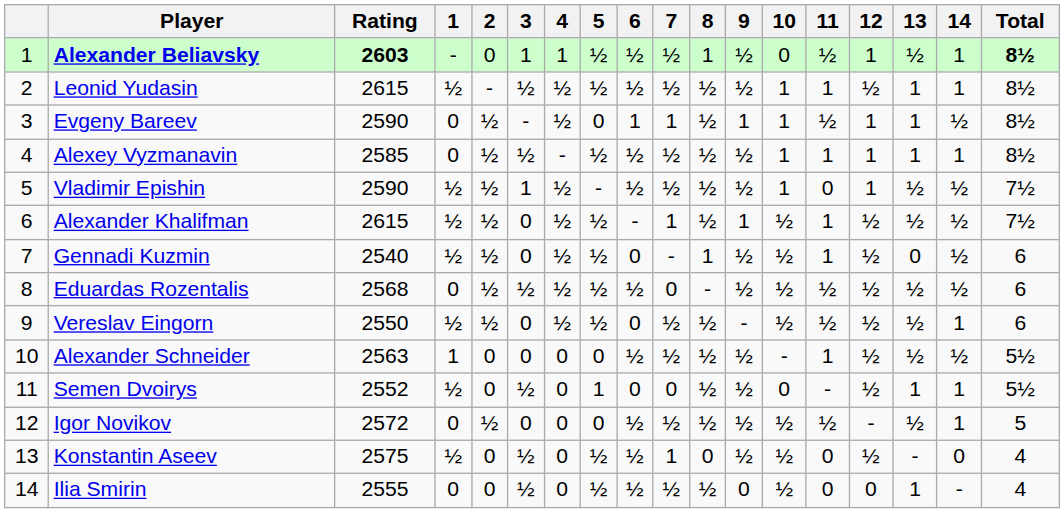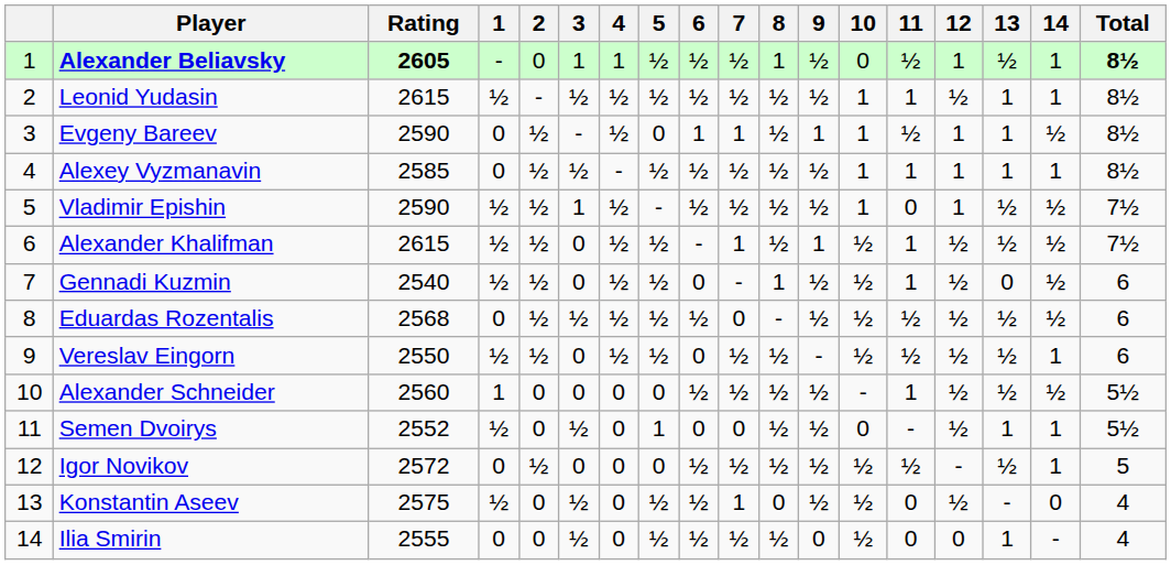 <table class="wikitable" border="1" width="800px">
 <tr>
 <th></th>
 <th>Player</th>
 <th>Rating</th>
 <th>1</th>
 <th>2</th>
 <th>3</th>
 <th>4</th>
 <th>5</th>
 <th>6</th>
 <th>7</th>
 <th>8</th>
 <th>9</th>
 <th>10</th>
 <th>11</th>
 <th>12</th>
 <th>13</th>
 <th>14</th>
 <th>Total</th>
 </tr>
 <tr align=center style="background:#ccffcc;">
 <td>1</td>
 <td align=left> <strong><a href='#'>Alexander Beliavsky</a></strong></td>
-<td><strong>2603</strong></td>
+<td><strong>2605</strong></td>
 <td>-</td>
 <td>0</td>
 <td>1</td>
 <td>1</td>
 <td>½</td>
 <td>½</td>
 <td>½</td>
 <td>1</td>
 <td>½</td>
 <td>0</td>
 <td>½</td>
 <td>1</td>
 <td>½</td>
 <td>1</td>
 <td align=center><strong>8½</strong></td>
 </tr>
 <tr align=center>
 <td>2</td>
 <td align=left> <a href='#'>Leonid Yudasin</a></td>
 <td>2615</td>
 <td>½</td>
 <td>-</td>
 <td>½</td>
 <td>½</td>
 <td>½</td>
 <td>½</td>
 <td>½</td>
 <td>½</td>
 <td>½</td>
 <td>1</td>
 <td>1</td>
 <td>½</td>
 <td>1</td>
 <td>1</td>
 <td align=center>8½</td>
 </tr>
 <tr align=center>
 <td>3</td>
 <td align=left> <a href='#'>Evgeny Bareev</a></td>
 <td>2590</td>
 <td>0</td>
 <td>½</td>
 <td>-</td>
 <td>½</td>
 <td>0</td>
 <td>1</td>
 <td>1</td>
 <td>½</td>
 <td>1</td>
 <td>1</td>
 <td>½</td>
 <td>1</td>
 <td>1</td>
 <td>½</td>
 <td align=center>8½</td>
 </tr>
 <tr align=center>
 <td>4</td>
 <td align=left> <a href='#'>Alexey Vyzmanavin</a></td>
 <td>2585</td>
 <td>0</td>
 <td>½</td>
 <td>½</td>
 <td>-</td>
 <td>½</td>
 <td>½</td>
 <td>½</td>
 <td>½</td>
 <td>½</td>
 <td>1</td>
 <td>1</td>
 <td>1</td>
 <td>1</td>
 <td>1</td>
 <td align=center>8½</td>
 </tr>
 <tr align=center>
 <td>5</td>
 <td align=left> <a href='#'>Vladimir Epishin</a></td>
 <td>2590</td>
 <td>½</td>
 <td>½</td>
 <td>1</td>
 <td>½</td>
 <td>-</td>
 <td>½</td>
 <td>½</td>
 <td>½</td>
 <td>½</td>
 <td>1</td>
 <td>0</td>
 <td>1</td>
 <td>½</td>
 <td>½</td>
 <td align=center>7½</td>
 </tr>
 <tr align=center>
 <td>6</td>
 <td align=left> <a href='#'>Alexander Khalifman</a></td>
 <td>2615</td>
 <td>½</td>
 <td>½</td>
 <td>0</td>
 <td>½</td>
 <td>½</td>
 <td>-</td>
 <td>1</td>
 <td>½</td>
 <td>1</td>
 <td>½</td>
 <td>1</td>
 <td>½</td>
 <td>½</td>
 <td>½</td>
 <td align=center>7½</td>
 </tr>
 <tr align=center>
 <td>7</td>
 <td align=left> <a href='#'>Gennadi Kuzmin</a></td>
 <td>2540</td>
 <td>½</td>
 <td>½</td>
 <td>0</td>
 <td>½</td>
 <td>½</td>
 <td>0</td>
 <td>-</td>
 <td>1</td>
 <td>½</td>
 <td>½</td>
 <td>1</td>
 <td>½</td>
 <td>0</td>
 <td>½</td>
 <td align=center>6</td>
 </tr>
 <tr align=center>
 <td>8</td>
 <td align=left> <a href='#'>Eduardas Rozentalis</a></td>
 <td>2568</td>
 <td>0</td>
 <td>½</td>
 <td>½</td>
 <td>½</td>
 <td>½</td>
 <td>½</td>
 <td>0</td>
 <td>-</td>
 <td>½</td>
 <td>½</td>
 <td>½</td>
 <td>½</td>
 <td>½</td>
 <td>½</td>
 <td align=center>6</td>
 </tr>
 <tr align=center>
 <td>9</td>
 <td align=left> <a href='#'>Vereslav Eingorn</a></td>
 <td>2550</td>
 <td>½</td>
 <td>½</td>
 <td>0</td>
 <td>½</td>
 <td>½</td>
 <td>0</td>
 <td>½</td>
 <td>½</td>
 <td>-</td>
 <td>½</td>
 <td>½</td>
 <td>½</td>
 <td>½</td>
 <td>1</td>
 <td align=center>6</td>
 </tr>
 <tr align=center>
 <td>10</td>
 <td align=left> <a href='#'>Alexander Schneider</a></td>
-<td>2563</td>
+<td>2560</td>
 <td>1</td>
 <td>0</td>
 <td>0</td>
 <td>0</td>
 <td>0</td>
 <td>½</td>
 <td>½</td>
 <td>½</td>
 <td>½</td>
 <td>-</td>
 <td>1</td>
 <td>½</td>
 <td>½</td>
 <td>½</td>
 <td align=center>5½</td>
 </tr>
 <tr align=center>
 <td>11</td>
 <td align=left> <a href='#'>Semen Dvoirys</a></td>
 <td>2552</td>
 <td>½</td>
 <td>0</td>
 <td>½</td>
 <td>0</td>
 <td>1</td>
 <td>0</td>
 <td>0</td>
 <td>½</td>
 <td>½</td>
 <td>0</td>
 <td>-</td>
 <td>½</td>
 <td>1</td>
 <td>1</td>
 <td align=center>5½</td>
 </tr>
 <tr align=center>
 <td>12</td>
 <td align=left> <a href='#'>Igor Novikov</a></td>
 <td>2572</td>
 <td>0</td>
 <td>½</td>
 <td>0</td>
 <td>0</td>
 <td>0</td>
 <td>½</td>
 <td>½</td>
 <td>½</td>
 <td>½</td>
 <td>½</td>
 <td>½</td>
 <td>-</td>
 <td>½</td>
 <td>1</td>
 <td align=center>5</td>
 </tr>
 <tr align=center>
 <td>13</td>
 <td align=left> <a href='#'>Konstantin Aseev</a></td>
 <td>2575</td>
 <td>½</td>
 <td>0</td>
 <td>½</td>
 <td>0</td>
 <td>½</td>
 <td>½</td>
 <td>1</td>
 <td>0</td>
 <td>½</td>
 <td>½</td>
 <td>0</td>
 <td>½</td>
 <td>-</td>
 <td>0</td>
 <td align=center>4</td>
 </tr>
 <tr align=center>
 <td>14</td>
 <td align=left> <a href='#'>Ilia Smirin</a></td>
 <td>2555</td>
 <td>0</td>
 <td>0</td>
 <td>½</td>
 <td>0</td>
 <td>½</td>
 <td>½</td>
 <td>½</td>
 <td>½</td>
 <td>0</td>
 <td>½</td>
 <td>0</td>
 <td>0</td>
 <td>1</td>
 <td>-</td>
 <td align=center>4</td>
 </tr>
 </table>
